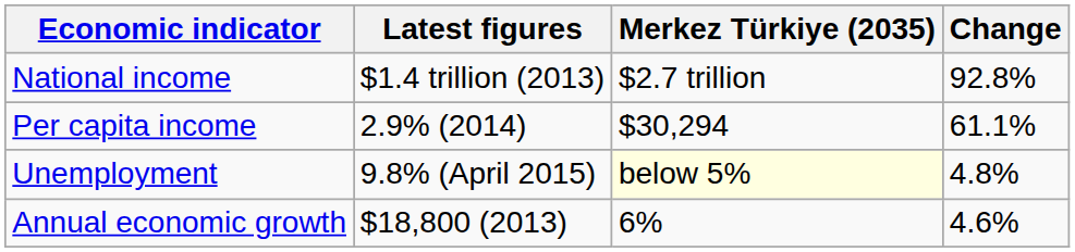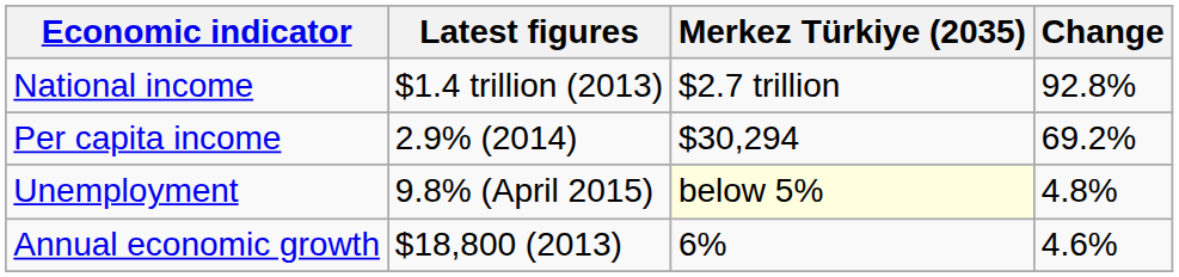 <table class="wikitable">
 <tr>
 <th><a href='#'>Economic indicator</a></th>
 <th>Latest figures</th>
 <th>Merkez Türkiye (2035)</th>
 <th>Change</th>
 </tr>
 <tr>
 <td><a href='#'>National income</a></td>
 <td>$1.4 trillion (2013)</td>
 <td>$2.7 trillion</td>
 <td> 92.8%</td>
 </tr>
 <tr>
 <td><a href='#'>Per capita income</a></td>
 <td>2.9% (2014)</td>
 <td>$30,294</td>
-<td> 61.1%</td>
+<td> 69.2%</td>
 </tr>
 <tr>
 <td><a href='#'>Unemployment</a></td>
 <td>9.8% (April 2015)</td>
 <td style="background: lightyellow;">below 5%</td>
 <td> 4.8%</td>
 </tr>
 <tr>
 <td><a href='#'>Annual economic growth</a></td>
 <td>$18,800 (2013)</td>
 <td>6%</td>
 <td> 4.6%</td>
 </tr>
 </table>
